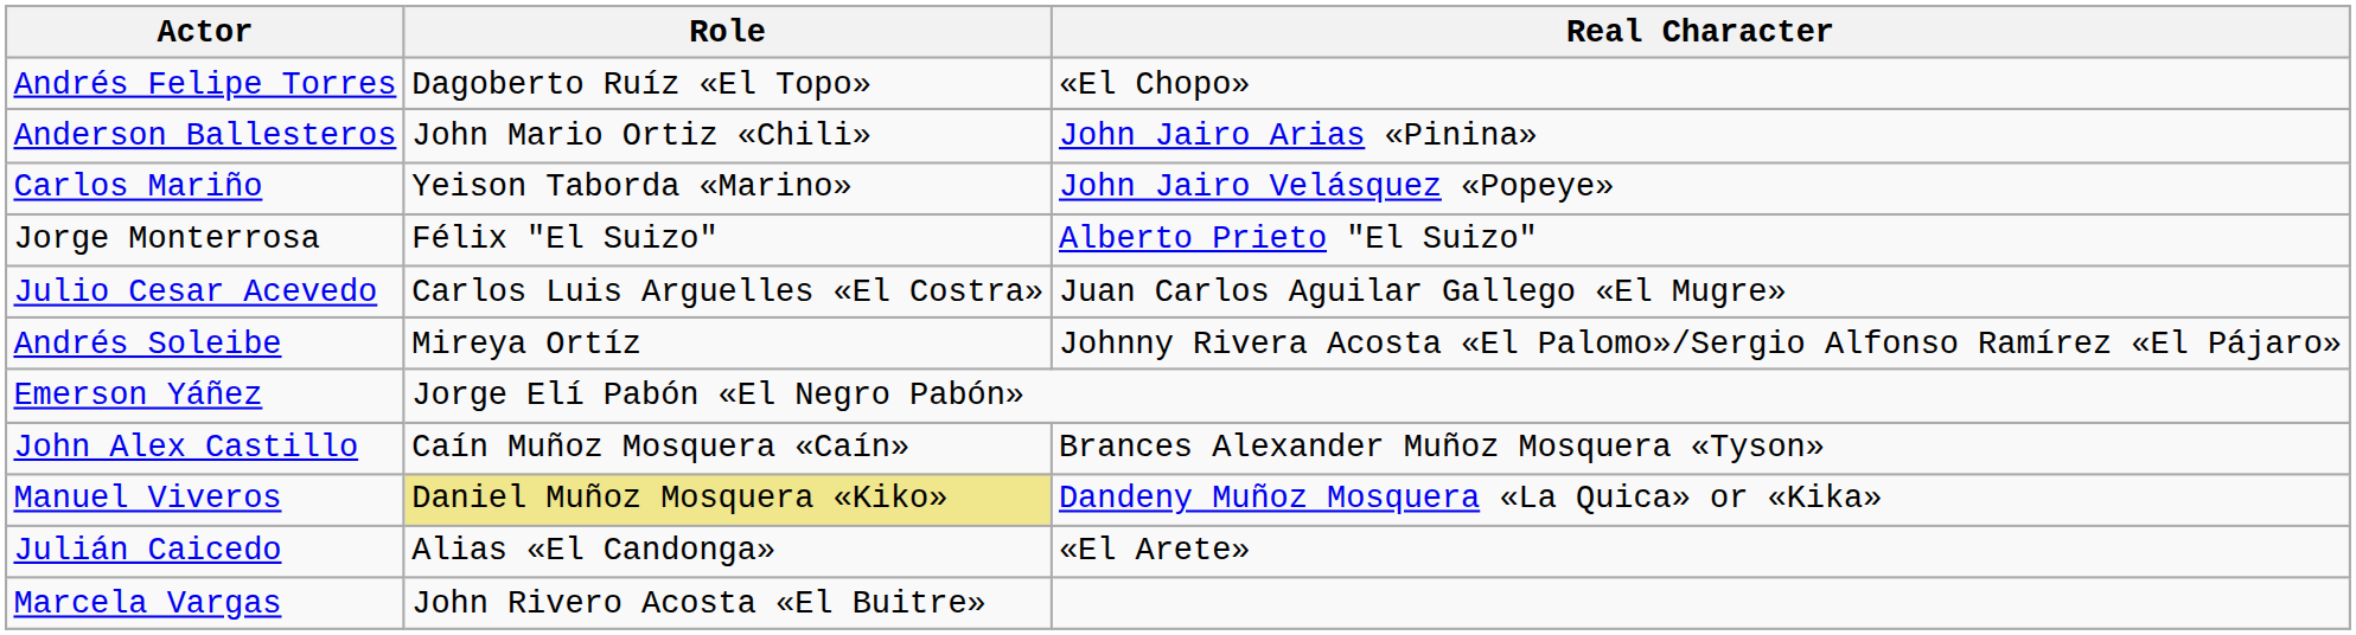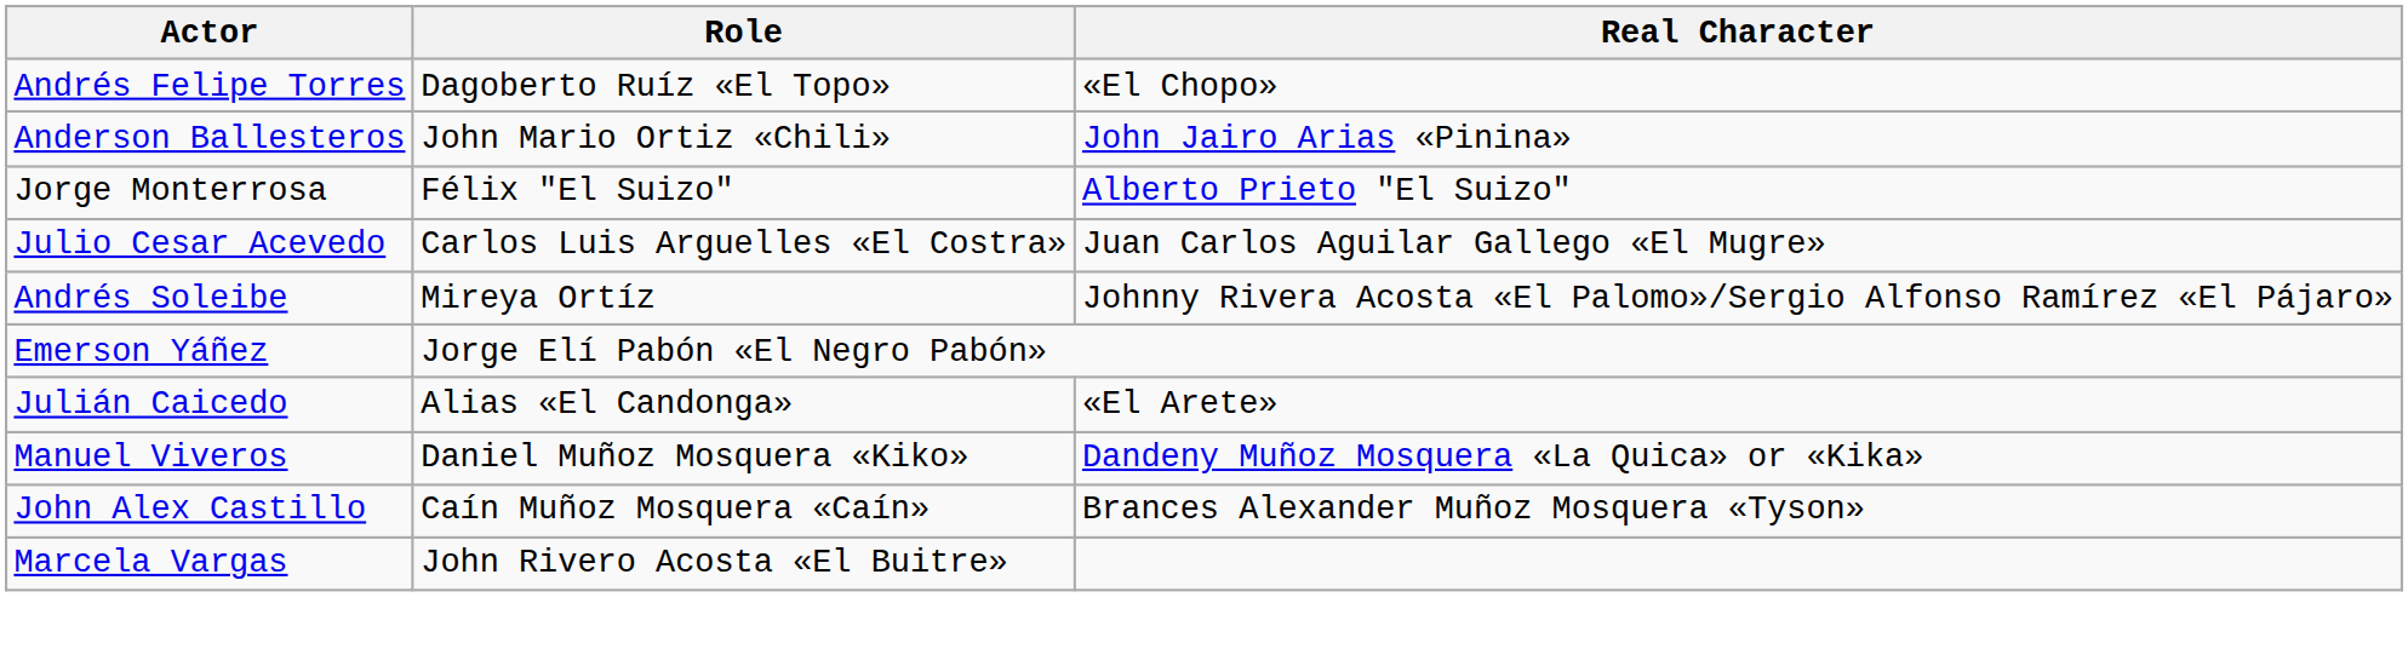 <table class="wikitable sortable">
 <tr>
 <th>Actor</th>
 <th>Role</th>
 <th>Real Character</th>
 </tr>
 <tr>
 <td><a href='#'>Andrés Felipe Torres</a></td>
 <td>Dagoberto Ruíz «El Topo»</td>
 <td> «El Chopo»</td>
 </tr>
 <tr>
 <td><a href='#'>Anderson Ballesteros</a></td>
 <td>John Mario Ortiz «Chili»</td>
 <td><a href='#'>John Jairo Arias</a> «Pinina»</td>
-</tr>
-<tr>
-<td><a href='#'>Carlos Mariño</a></td>
-<td>Yeison Taborda «Marino»</td>
-<td><a href='#'>John Jairo Velásquez</a> «Popeye»</td>
 </tr>
 <tr>
 <td>Jorge Monterrosa</td>
 <td>Félix "El Suizo"</td>
 <td><a href='#'>Alberto Prieto</a> "El Suizo"</td>
 </tr>
 <tr>
 <td><a href='#'>Julio Cesar Acevedo</a></td>
 <td>Carlos Luis Arguelles «El Costra»</td>
 <td>Juan Carlos Aguilar Gallego «El Mugre»</td>
 </tr>
 <tr>
 <td><a href='#'>Andrés Soleibe</a></td>
 <td>Mireya Ortíz</td>
 <td>Johnny Rivera Acosta «El Palomo»/Sergio Alfonso Ramírez «El Pájaro»</td>
 </tr>
 <tr>
 <td><a href='#'>Emerson Yáñez</a></td>
 <td colspan="2">Jorge Elí Pabón «El Negro Pabón»</td>
 </tr>
 <tr>
+<td><a href='#'>Julián Caicedo</a></td>
+<td>Alias «El Candonga»</td>
+<td> «El Arete»</td>
+</tr>
+<tr>
+<td><a href='#'>Manuel Viveros</a></td>
+<td>Daniel Muñoz Mosquera «Kiko»</td>
+<td><a href='#'>Dandeny Muñoz Mosquera</a> «La Quica» or «Kika»</td>
+</tr>
+<tr>
 <td><a href='#'>John Alex Castillo</a></td>
 <td>Caín Muñoz Mosquera «Caín»</td>
 <td>Brances Alexander Muñoz Mosquera «Tyson»</td>
-</tr>
-<tr>
-<td><a href='#'>Manuel Viveros</a></td>
-<td style="background: khaki;">Daniel Muñoz Mosquera «Kiko»</td>
-<td><a href='#'>Dandeny Muñoz Mosquera</a> «La Quica» or «Kika»</td>
-</tr>
-<tr>
-<td><a href='#'>Julián Caicedo</a></td>
-<td>Alias «El Candonga»</td>
-<td> «El Arete»</td>
 </tr>
 <tr>
 <td><a href='#'>Marcela Vargas</a></td>
 <td>John Rivero Acosta «El Buitre»</td>
 <td></td>
 </tr>
 </table>
